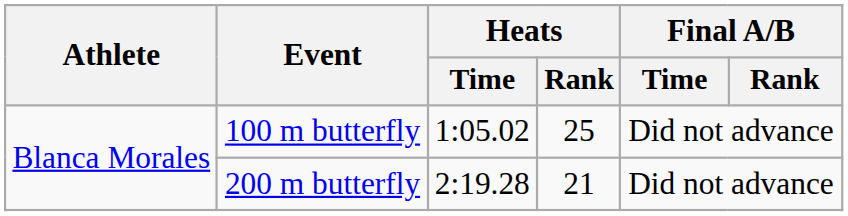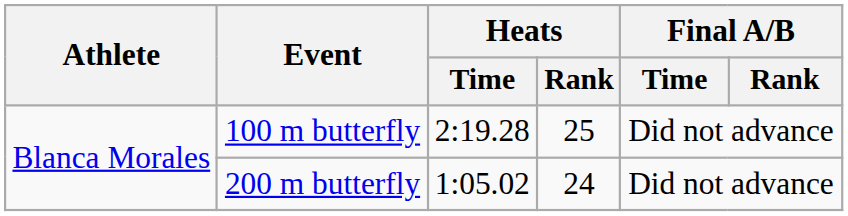 <table class="wikitable" style="font-size:90%">
 <tr>
 <th rowspan="2">Athlete</th>
 <th rowspan="2">Event</th>
 <th colspan=2>Heats</th>
 <th colspan=2>Final A/B</th>
 </tr>
 <tr style="font-size:95%">
 <th>Time</th>
 <th>Rank</th>
 <th>Time</th>
 <th>Rank</th>
 </tr>
 <tr align=center>
 <td align=left rowspan=2><a href='#'>Blanca Morales</a></td>
 <td align=left><a href='#'>100 m butterfly</a></td>
-<td>1:05.02</td>
+<td>2:19.28</td>
 <td>25</td>
 <td colspan=2>Did not advance</td>
 </tr>
 <tr align=center>
 <td align=left><a href='#'>200 m butterfly</a></td>
-<td>2:19.28</td>
-<td>21</td>
+<td>1:05.02</td>
+<td>24</td>
 <td colspan=2>Did not advance</td>
 </tr>
 </table>
